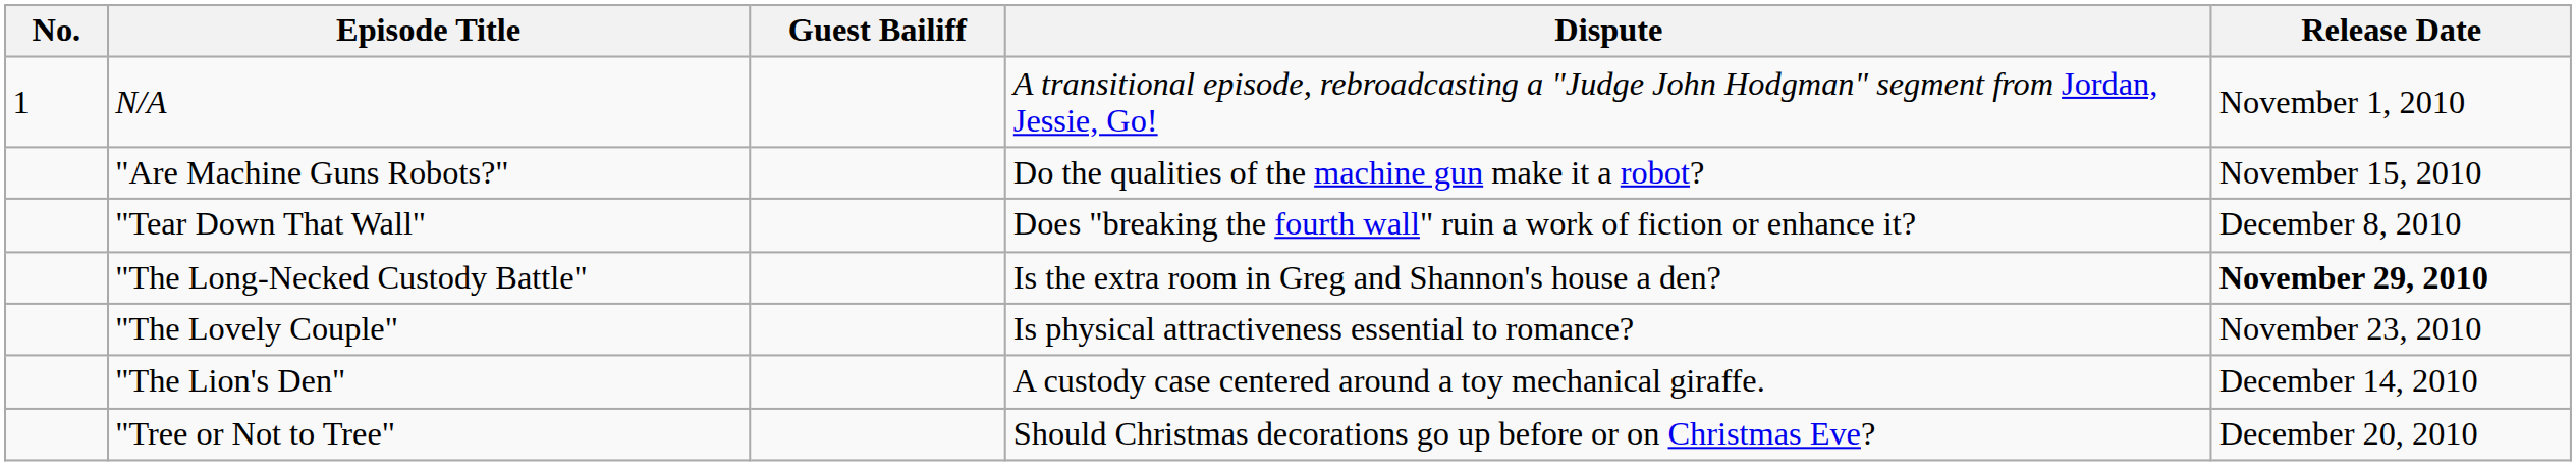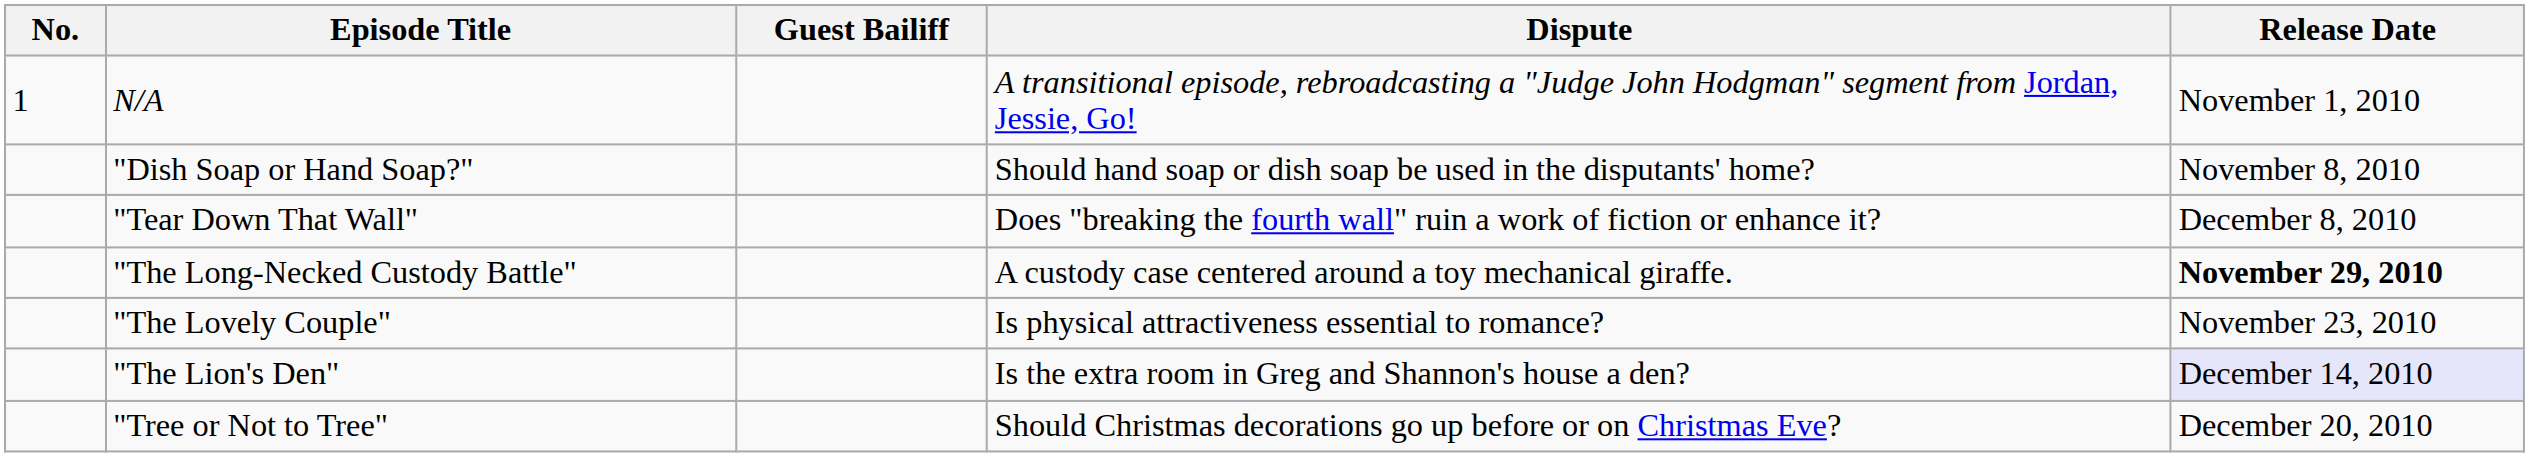 <table class="wikitable">
 <tr>
 <th width="4%">No.</th>
 <th width="25%">Episode Title</th>
 <th width="10%">Guest Bailiff</th>
 <th width="47%">Dispute</th>
 <th width="14%">Release Date</th>
 </tr>
 <tr>
 <td>1</td>
 <td><em>N/A</em></td>
 <td></td>
 <td><em>A transitional episode, rebroadcasting a "Judge John Hodgman" segment from</em> <a href='#'>Jordan, Jessie, Go!</a></td>
 <td>November 1, 2010</td>
 </tr>
 <tr>
 <td></td>
-<td>"Are Machine Guns Robots?"</td>
+<td>"Dish Soap or Hand Soap?"</td>
 <td></td>
-<td>Do the qualities of the <a href='#'>machine gun</a> make it a <a href='#'>robot</a>?</td>
-<td>November 15, 2010</td>
+<td>Should hand soap or dish soap be used in the disputants' home?</td>
+<td>November 8, 2010</td>
 </tr>
 <tr>
 <td></td>
 <td>"Tear Down That Wall"</td>
 <td></td>
 <td>Does "breaking the <a href='#'>fourth wall</a>" ruin a work of fiction or enhance it?</td>
 <td>December 8, 2010</td>
 </tr>
 <tr>
 <td></td>
 <td>"The Long-Necked Custody Battle"</td>
 <td></td>
-<td>Is the extra room in Greg and Shannon's house a den?</td>
+<td>A custody case centered around a toy mechanical giraffe.</td>
 <td><strong>November 29, 2010</strong></td>
 </tr>
 <tr>
 <td></td>
 <td>"The Lovely Couple"</td>
 <td></td>
 <td>Is physical attractiveness essential to romance?</td>
 <td>November 23, 2010</td>
 </tr>
 <tr>
 <td></td>
 <td>"The Lion's Den"</td>
 <td></td>
-<td>A custody case centered around a toy mechanical giraffe.</td>
-<td>December 14, 2010</td>
+<td>Is the extra room in Greg and Shannon's house a den?</td>
+<td style="background: lavender;">December 14, 2010</td>
 </tr>
 <tr>
 <td></td>
 <td>"Tree or Not to Tree"</td>
 <td></td>
 <td>Should Christmas decorations go up before or on <a href='#'>Christmas Eve</a>?</td>
 <td>December 20, 2010</td>
 </tr>
 </table>
